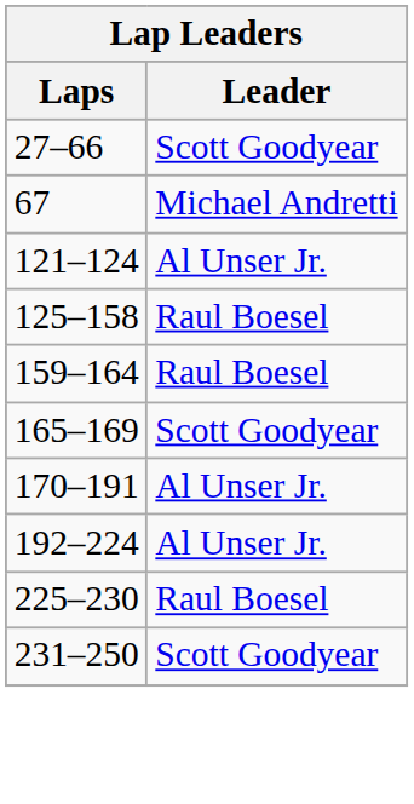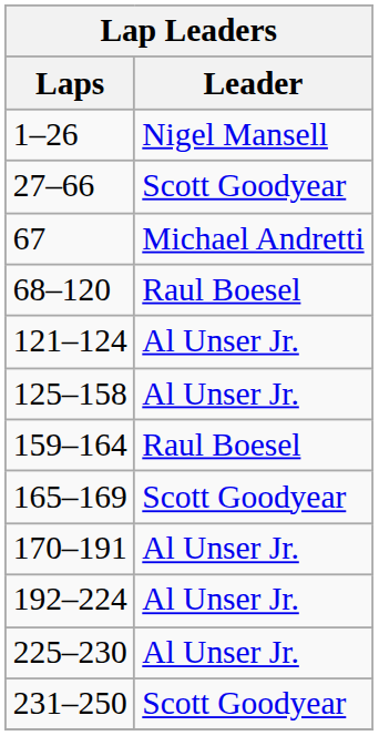 <table class="wikitable">
 <tr>
 <th colspan=2>Lap Leaders</th>
 </tr>
 <tr>
 <th>Laps</th>
 <th>Leader</th>
+</tr>
+<tr>
+<td>1–26</td>
+<td><a href='#'>Nigel Mansell</a></td>
 </tr>
 <tr>
 <td>27–66</td>
 <td><a href='#'>Scott Goodyear</a></td>
 </tr>
 <tr>
 <td>67</td>
 <td><a href='#'>Michael Andretti</a></td>
 </tr>
 <tr>
+<td>68–120</td>
+<td><a href='#'>Raul Boesel</a></td>
+</tr>
+<tr>
 <td>121–124</td>
 <td><a href='#'>Al Unser Jr.</a></td>
 </tr>
 <tr>
 <td>125–158</td>
-<td><a href='#'>Raul Boesel</a></td>
+<td><a href='#'>Al Unser Jr.</a></td>
 </tr>
 <tr>
 <td>159–164</td>
 <td><a href='#'>Raul Boesel</a></td>
 </tr>
 <tr>
 <td>165–169</td>
 <td><a href='#'>Scott Goodyear</a></td>
 </tr>
 <tr>
 <td>170–191</td>
 <td><a href='#'>Al Unser Jr.</a></td>
 </tr>
 <tr>
 <td>192–224</td>
 <td><a href='#'>Al Unser Jr.</a></td>
 </tr>
 <tr>
 <td>225–230</td>
-<td><a href='#'>Raul Boesel</a></td>
+<td><a href='#'>Al Unser Jr.</a></td>
 </tr>
 <tr>
 <td>231–250</td>
 <td><a href='#'>Scott Goodyear</a></td>
 </tr>
 <tr>
 </tr>
 </table>
